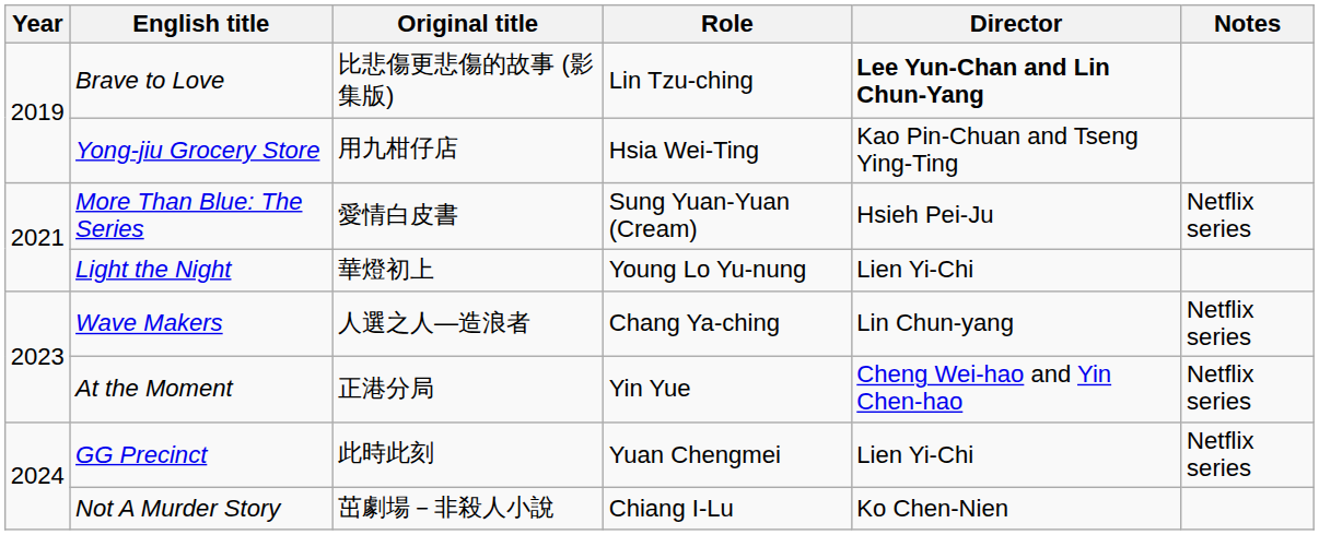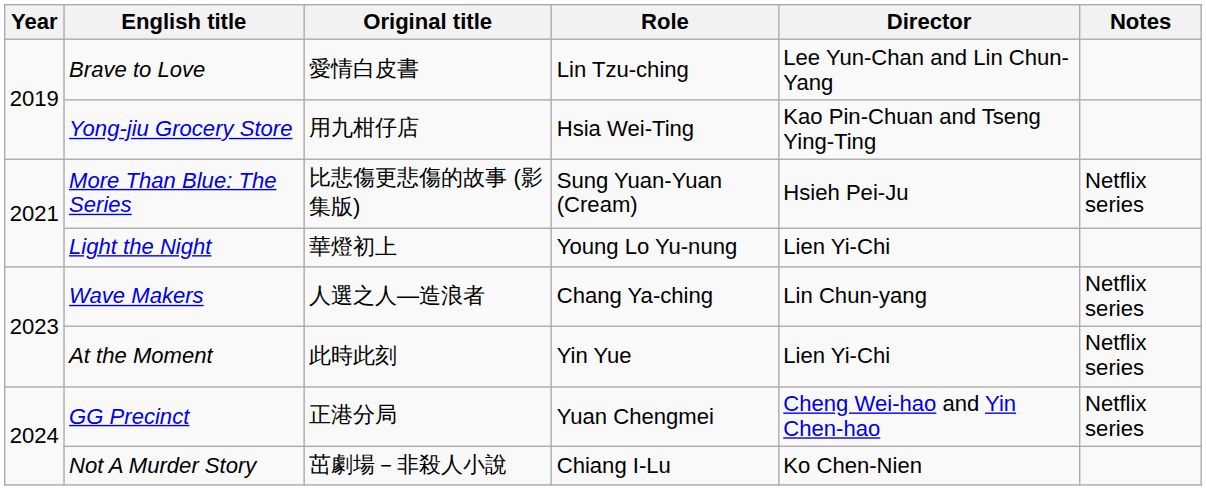 <table class="wikitable sortable">
 <tr>
 <th>Year</th>
 <th>English title</th>
 <th>Original title</th>
 <th>Role</th>
 <th>Director</th>
 <th class="unsortable">Notes</th>
 </tr>
 <tr>
 <td rowspan="2">2019</td>
 <td><em>Brave to Love</em></td>
-<td>比悲傷更悲傷的故事 (影集版)</td>
+<td>愛情白皮書</td>
 <td>Lin Tzu-ching</td>
-<td><strong>Lee Yun-Chan and Lin Chun-Yang</strong></td>
+<td>Lee Yun-Chan and Lin Chun-Yang</td>
 <td></td>
 </tr>
 <tr>
 <td><em><a href='#'>Yong-jiu Grocery Store</a></em></td>
 <td>用九柑仔店</td>
 <td>Hsia Wei-Ting</td>
 <td>Kao Pin-Chuan and Tseng Ying-Ting</td>
 <td></td>
 </tr>
 <tr>
 <td rowspan="2">2021</td>
 <td><em><a href='#'>More Than Blue: The Series</a></em></td>
-<td>愛情白皮書</td>
+<td>比悲傷更悲傷的故事 (影集版)</td>
 <td>Sung Yuan-Yuan (Cream)</td>
 <td>Hsieh Pei-Ju</td>
 <td>Netflix series</td>
 </tr>
 <tr>
 <td><em><a href='#'>Light the Night</a></em></td>
 <td>華燈初上</td>
 <td>Young Lo Yu-nung</td>
 <td>Lien Yi-Chi</td>
 <td></td>
 </tr>
 <tr>
 <td rowspan="2">2023</td>
 <td><em><a href='#'>Wave Makers</a></em></td>
 <td>人選之人—造浪者</td>
 <td>Chang Ya-ching</td>
 <td>Lin Chun-yang</td>
 <td>Netflix series</td>
 </tr>
 <tr>
 <td><em>At the Moment</em></td>
-<td>正港分局</td>
+<td>此時此刻</td>
 <td>Yin Yue</td>
-<td><a href='#'>Cheng Wei-hao</a> and <a href='#'>Yin Chen-hao</a></td>
+<td>Lien Yi-Chi</td>
 <td>Netflix series</td>
 </tr>
 <tr>
 <td rowspan="2">2024</td>
 <td><em><a href='#'>GG Precinct</a></em></td>
-<td>此時此刻</td>
+<td>正港分局</td>
 <td>Yuan Chengmei</td>
-<td>Lien Yi-Chi</td>
+<td><a href='#'>Cheng Wei-hao</a> and <a href='#'>Yin Chen-hao</a></td>
 <td>Netflix series</td>
 </tr>
 <tr>
 <td><em>Not A Murder Story</em></td>
 <td>茁劇場－非殺人小說</td>
 <td>Chiang I-Lu</td>
 <td>Ko Chen-Nien</td>
 <td></td>
 </tr>
 </table>
